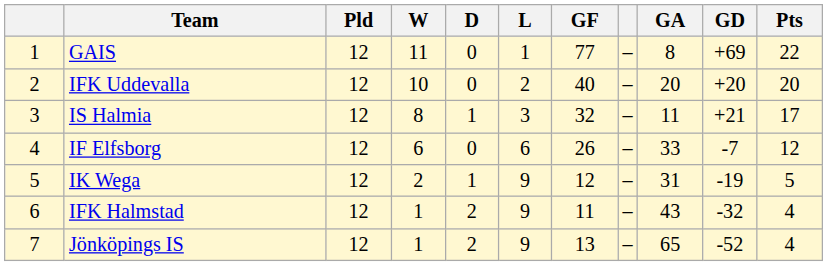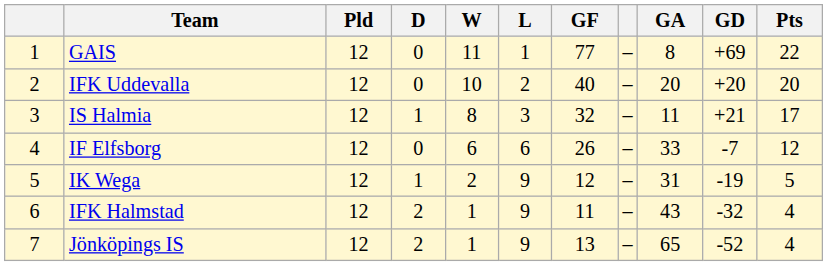 <table class="wikitable" style="text-align: center;">
 <tr>
 <th style="width: 40px;"></th>
 <th style="width: 200px;">Team</th>
 <th style="width: 45px;">Pld</th>
+<th style="width: 35px;">D</th>
 <th style="width: 35px;">W</th>
-<th style="width: 35px;">D</th>
 <th style="width: 35px;">L</th>
 <th style="width: 45px;">GF</th>
 <th></th>
 <th style="width: 45px;">GA</th>
 <th style="width: 35px;">GD</th>
 <th style="width: 45px;">Pts</th>
 </tr>
 <tr style="background: #fff8d1">
 <td>1</td>
 <td style="text-align: left;"><a href='#'>GAIS</a></td>
 <td>12</td>
+<td>0</td>
 <td>11</td>
-<td>0</td>
 <td>1</td>
 <td>77</td>
 <td>–</td>
 <td>8</td>
 <td>+69</td>
 <td>22</td>
 </tr>
 <tr style="background: #fff8d1">
 <td>2</td>
 <td style="text-align: left;"><a href='#'>IFK Uddevalla</a></td>
 <td>12</td>
+<td>0</td>
 <td>10</td>
-<td>0</td>
 <td>2</td>
 <td>40</td>
 <td>–</td>
 <td>20</td>
 <td>+20</td>
 <td>20</td>
 </tr>
 <tr style="background: #fff8d1">
 <td>3</td>
 <td style="text-align: left;"><a href='#'>IS Halmia</a></td>
 <td>12</td>
+<td>1</td>
 <td>8</td>
-<td>1</td>
 <td>3</td>
 <td>32</td>
 <td>–</td>
 <td>11</td>
 <td>+21</td>
 <td>17</td>
 </tr>
 <tr style="background: #fff8d1">
 <td>4</td>
 <td style="text-align: left;"><a href='#'>IF Elfsborg</a></td>
 <td>12</td>
+<td>0</td>
 <td>6</td>
-<td>0</td>
 <td>6</td>
 <td>26</td>
 <td>–</td>
 <td>33</td>
 <td>-7</td>
 <td>12</td>
 </tr>
 <tr style="background: #fff8d1">
 <td>5</td>
 <td style="text-align: left;"><a href='#'>IK Wega</a></td>
 <td>12</td>
+<td>1</td>
 <td>2</td>
-<td>1</td>
 <td>9</td>
 <td>12</td>
 <td>–</td>
 <td>31</td>
 <td>-19</td>
 <td>5</td>
 </tr>
 <tr style="background: #fff8d1">
 <td>6</td>
 <td style="text-align: left;"><a href='#'>IFK Halmstad</a></td>
 <td>12</td>
+<td>2</td>
 <td>1</td>
-<td>2</td>
 <td>9</td>
 <td>11</td>
 <td>–</td>
 <td>43</td>
 <td>-32</td>
 <td>4</td>
 </tr>
 <tr style="background: #fff8d1">
 <td>7</td>
 <td style="text-align: left;"><a href='#'>Jönköpings IS</a></td>
 <td>12</td>
+<td>2</td>
 <td>1</td>
-<td>2</td>
 <td>9</td>
 <td>13</td>
 <td>–</td>
 <td>65</td>
 <td>-52</td>
 <td>4</td>
 </tr>
 </table>
